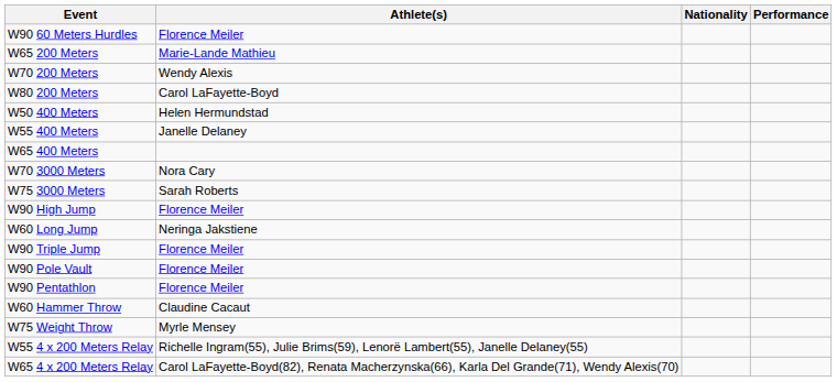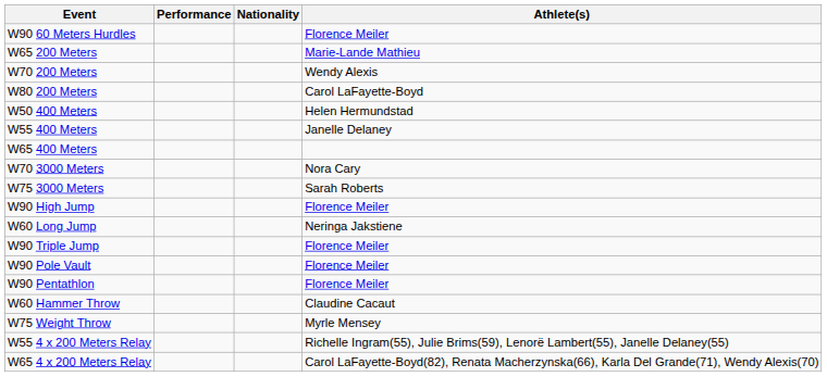 <table class="wikitable">
 <tr>
 <th>Event</th>
+<th>Performance</th>
+<th>Nationality</th>
 <th>Athlete(s)</th>
-<th>Nationality</th>
-<th>Performance</th>
 </tr>
 <tr>
 <td>W90 <a href='#'>60 Meters Hurdles</a></td>
-<td><a href='#'>Florence Meiler</a>    </td>
 <td></td>
 <td></td>
+<td><a href='#'>Florence Meiler</a>    </td>
 </tr>
 <tr>
 <td>W65 <a href='#'>200 Meters</a></td>
-<td><a href='#'>Marie-Lande Mathieu</a></td>
 <td></td>
 <td></td>
+<td><a href='#'>Marie-Lande Mathieu</a></td>
 </tr>
 <tr>
 <td>W70 <a href='#'>200 Meters</a></td>
-<td>Wendy Alexis    </td>
 <td></td>
 <td></td>
+<td>Wendy Alexis    </td>
 </tr>
 <tr>
 <td>W80 <a href='#'>200 Meters</a></td>
-<td>Carol LaFayette-Boyd </td>
 <td></td>
 <td></td>
+<td>Carol LaFayette-Boyd </td>
 </tr>
 <tr>
 <td>W50 <a href='#'>400 Meters</a></td>
-<td>Helen Hermundstad</td>
 <td></td>
 <td></td>
+<td>Helen Hermundstad</td>
 </tr>
 <tr>
 <td>W55 <a href='#'>400 Meters</a></td>
-<td>Janelle Delaney </td>
 <td></td>
 <td></td>
+<td>Janelle Delaney </td>
 </tr>
 <tr>
 <td>W65 <a href='#'>400 Meters</a></td>
-<td> </td>
 <td></td>
 <td></td>
+<td> </td>
 </tr>
 <tr>
 <td>W70 <a href='#'>3000 Meters</a></td>
-<td>Nora Cary </td>
 <td></td>
 <td></td>
+<td>Nora Cary </td>
 </tr>
 <tr>
 <td>W75 <a href='#'>3000 Meters</a></td>
-<td>Sarah Roberts </td>
 <td></td>
 <td></td>
+<td>Sarah Roberts </td>
 </tr>
 <tr>
 <td>W90 <a href='#'>High Jump</a></td>
-<td><a href='#'>Florence Meiler</a>   </td>
 <td></td>
 <td></td>
+<td><a href='#'>Florence Meiler</a>   </td>
 </tr>
 <tr>
 <td>W60 <a href='#'>Long Jump</a></td>
-<td>Neringa Jakstiene   </td>
 <td></td>
 <td></td>
+<td>Neringa Jakstiene   </td>
 </tr>
 <tr>
 <td>W90 <a href='#'>Triple Jump</a></td>
-<td><a href='#'>Florence Meiler</a> </td>
 <td></td>
 <td></td>
+<td><a href='#'>Florence Meiler</a> </td>
 </tr>
 <tr>
 <td>W90 <a href='#'>Pole Vault</a></td>
-<td><a href='#'>Florence Meiler</a></td>
 <td></td>
 <td></td>
+<td><a href='#'>Florence Meiler</a></td>
 </tr>
 <tr>
 <td>W90 <a href='#'>Pentathlon</a></td>
-<td><a href='#'>Florence Meiler</a>   </td>
 <td></td>
 <td></td>
+<td><a href='#'>Florence Meiler</a>   </td>
 </tr>
 <tr>
 <td>W60 <a href='#'>Hammer Throw</a></td>
-<td>Claudine Cacaut </td>
 <td></td>
 <td></td>
+<td>Claudine Cacaut </td>
 </tr>
 <tr>
 <td>W75 <a href='#'>Weight Throw</a></td>
-<td>Myrle Mensey   </td>
 <td></td>
 <td></td>
+<td>Myrle Mensey   </td>
 </tr>
 <tr>
 <td>W55 <a href='#'>4 x 200 Meters Relay</a></td>
-<td>Richelle Ingram(55), Julie Brims(59), Lenorë Lambert(55), Janelle Delaney(55)</td>
 <td></td>
 <td></td>
+<td>Richelle Ingram(55), Julie Brims(59), Lenorë Lambert(55), Janelle Delaney(55)</td>
 </tr>
 <tr>
 <td>W65 <a href='#'>4 x 200 Meters Relay</a></td>
-<td>Carol LaFayette-Boyd(82), Renata Macherzynska(66), Karla Del Grande(71), Wendy Alexis(70)</td>
 <td></td>
 <td></td>
+<td>Carol LaFayette-Boyd(82), Renata Macherzynska(66), Karla Del Grande(71), Wendy Alexis(70)</td>
 </tr>
 </table>
